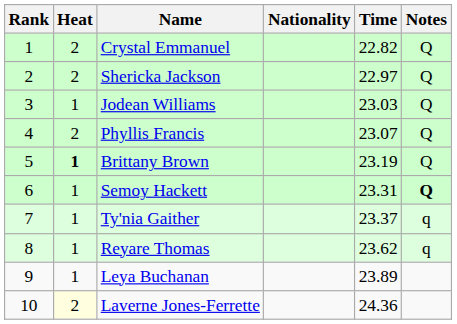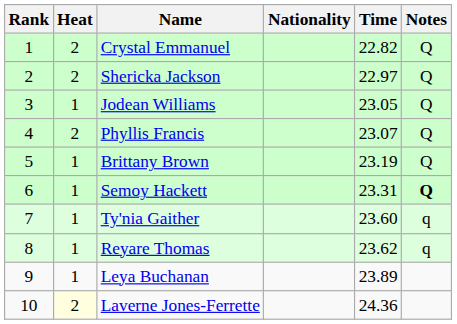 <table class="wikitable sortable" style="text-align:center;font-size:95%">
 <tr>
 <th>Rank</th>
 <th>Heat</th>
 <th>Name</th>
 <th>Nationality</th>
 <th>Time</th>
 <th>Notes</th>
 </tr>
 <tr bgcolor=ccffcc>
 <td>1</td>
 <td>2</td>
 <td align=left><a href='#'>Crystal Emmanuel</a></td>
 <td align=left></td>
 <td>22.82</td>
 <td>Q</td>
 </tr>
 <tr bgcolor=ccffcc>
 <td>2</td>
 <td>2</td>
 <td align=left><a href='#'>Shericka Jackson</a></td>
 <td align=left></td>
 <td>22.97</td>
 <td>Q</td>
 </tr>
 <tr bgcolor=ccffcc>
 <td>3</td>
 <td>1</td>
 <td align=left><a href='#'>Jodean Williams</a></td>
 <td align=left></td>
-<td>23.03</td>
+<td>23.05</td>
 <td>Q</td>
 </tr>
 <tr bgcolor=ccffcc>
 <td>4</td>
 <td>2</td>
 <td align=left><a href='#'>Phyllis Francis</a></td>
 <td align=left></td>
 <td>23.07</td>
 <td>Q</td>
 </tr>
 <tr bgcolor=ccffcc>
 <td>5</td>
-<td><strong>1</strong></td>
+<td>1</td>
 <td align=left><a href='#'>Brittany Brown</a></td>
 <td align=left></td>
 <td>23.19</td>
 <td>Q</td>
 </tr>
 <tr bgcolor=ccffcc>
 <td>6</td>
 <td>1</td>
 <td align=left><a href='#'>Semoy Hackett</a></td>
 <td align=left></td>
 <td>23.31</td>
 <td><strong>Q</strong></td>
 </tr>
 <tr bgcolor=ddffdd>
 <td>7</td>
 <td>1</td>
 <td align=left><a href='#'>Ty'nia Gaither</a></td>
 <td align=left></td>
-<td>23.37</td>
+<td>23.60</td>
 <td>q</td>
 </tr>
 <tr bgcolor=ddffdd>
 <td>8</td>
 <td>1</td>
 <td align=left><a href='#'>Reyare Thomas</a></td>
 <td align=left></td>
 <td>23.62</td>
 <td>q</td>
 </tr>
 <tr>
 <td>9</td>
 <td>1</td>
 <td align=left><a href='#'>Leya Buchanan</a></td>
 <td align=left></td>
 <td>23.89</td>
 <td></td>
 </tr>
 <tr>
 <td>10</td>
 <td style="background: lightyellow;">2</td>
 <td align=left><a href='#'>Laverne Jones-Ferrette</a></td>
 <td align=left></td>
 <td>24.36</td>
 <td></td>
 </tr>
 </table>
